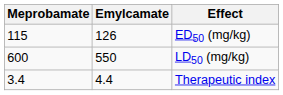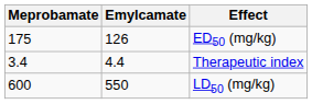 <table class="wikitable">
 <tr>
 <th>Meprobamate</th>
 <th>Emylcamate</th>
 <th>Effect</th>
 </tr>
 <tr>
-<td>115</td>
+<td>175</td>
 <td>126</td>
 <td><a href='#'>ED<sub>50</sub></a> (mg/kg)</td>
+</tr>
+<tr>
+<td>3.4</td>
+<td>4.4</td>
+<td><a href='#'>Therapeutic index</a></td>
 </tr>
 <tr>
 <td>600</td>
 <td>550</td>
 <td><a href='#'>LD<sub>50</sub></a> (mg/kg)</td>
 </tr>
-<tr>
-<td>3.4</td>
-<td>4.4</td>
-<td><a href='#'>Therapeutic index</a></td>
-</tr>
 </table>
